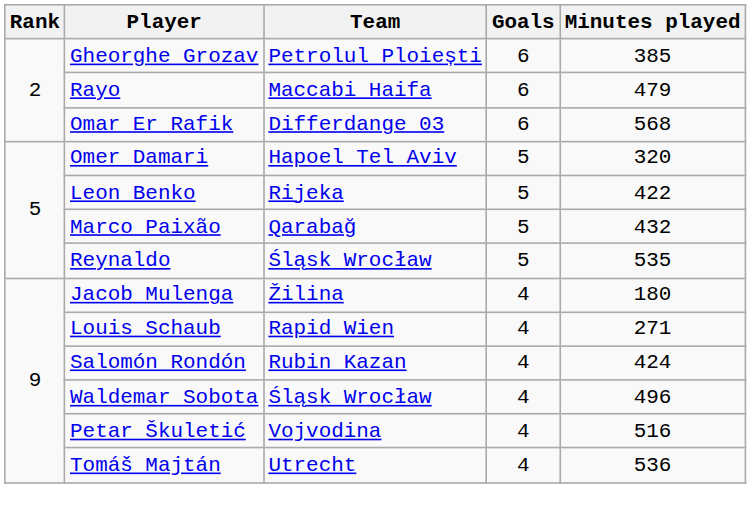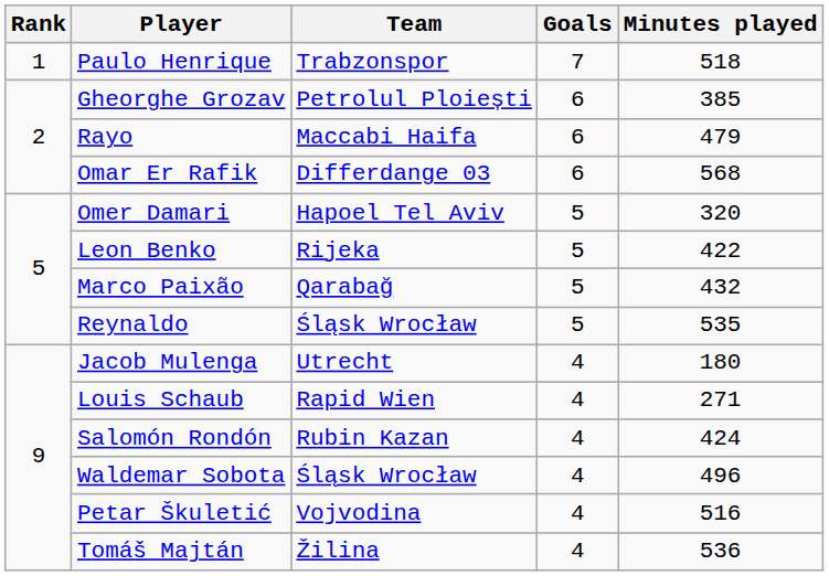 <table class="wikitable" style="text-align:center">
 <tr>
 <th>Rank</th>
 <th>Player</th>
 <th>Team</th>
 <th>Goals</th>
 <th>Minutes played</th>
+</tr>
+<tr>
+<td>1</td>
+<td align=left> <a href='#'>Paulo Henrique</a></td>
+<td align=left> <a href='#'>Trabzonspor</a></td>
+<td>7</td>
+<td>518</td>
 </tr>
 <tr>
 <td rowspan=3>2</td>
 <td align=left> <a href='#'>Gheorghe Grozav</a></td>
 <td align=left> <a href='#'>Petrolul Ploiești</a></td>
 <td>6</td>
 <td>385</td>
 </tr>
 <tr>
 <td align=left> <a href='#'>Rayo</a></td>
 <td align=left> <a href='#'>Maccabi Haifa</a></td>
 <td>6</td>
 <td>479</td>
 </tr>
 <tr>
 <td align=left> <a href='#'>Omar Er Rafik</a></td>
 <td align=left> <a href='#'>Differdange 03</a></td>
 <td>6</td>
 <td>568</td>
 </tr>
 <tr>
 <td rowspan=4>5</td>
 <td align=left> <a href='#'>Omer Damari</a></td>
 <td align=left> <a href='#'>Hapoel Tel Aviv</a></td>
 <td>5</td>
 <td>320</td>
 </tr>
 <tr>
 <td align=left> <a href='#'>Leon Benko</a></td>
 <td align=left> <a href='#'>Rijeka</a></td>
 <td>5</td>
 <td>422</td>
 </tr>
 <tr>
 <td align=left> <a href='#'>Marco Paixão</a></td>
 <td align=left> <a href='#'>Qarabağ</a></td>
 <td>5</td>
 <td>432</td>
 </tr>
 <tr>
 <td align=left> <a href='#'>Reynaldo</a></td>
 <td align=left> <a href='#'>Śląsk Wrocław</a></td>
 <td>5</td>
 <td>535</td>
 </tr>
 <tr>
 <td rowspan=6>9</td>
 <td align=left> <a href='#'>Jacob Mulenga</a></td>
-<td align=left> <a href='#'>Žilina</a></td>
+<td align=left> <a href='#'>Utrecht</a></td>
 <td>4</td>
 <td>180</td>
 </tr>
 <tr>
 <td align=left> <a href='#'>Louis Schaub</a></td>
 <td align=left> <a href='#'>Rapid Wien</a></td>
 <td>4</td>
 <td>271</td>
 </tr>
 <tr>
 <td align=left> <a href='#'>Salomón Rondón</a></td>
 <td align=left> <a href='#'>Rubin Kazan</a></td>
 <td>4</td>
 <td>424</td>
 </tr>
 <tr>
 <td align=left> <a href='#'>Waldemar Sobota</a></td>
 <td align=left> <a href='#'>Śląsk Wrocław</a></td>
 <td>4</td>
 <td>496</td>
 </tr>
 <tr>
 <td align=left> <a href='#'>Petar Škuletić</a></td>
 <td align=left> <a href='#'>Vojvodina</a></td>
 <td>4</td>
 <td>516</td>
 </tr>
 <tr>
 <td align=left> <a href='#'>Tomáš Majtán</a></td>
-<td align=left> <a href='#'>Utrecht</a></td>
+<td align=left> <a href='#'>Žilina</a></td>
 <td>4</td>
 <td>536</td>
 </tr>
 </table>
